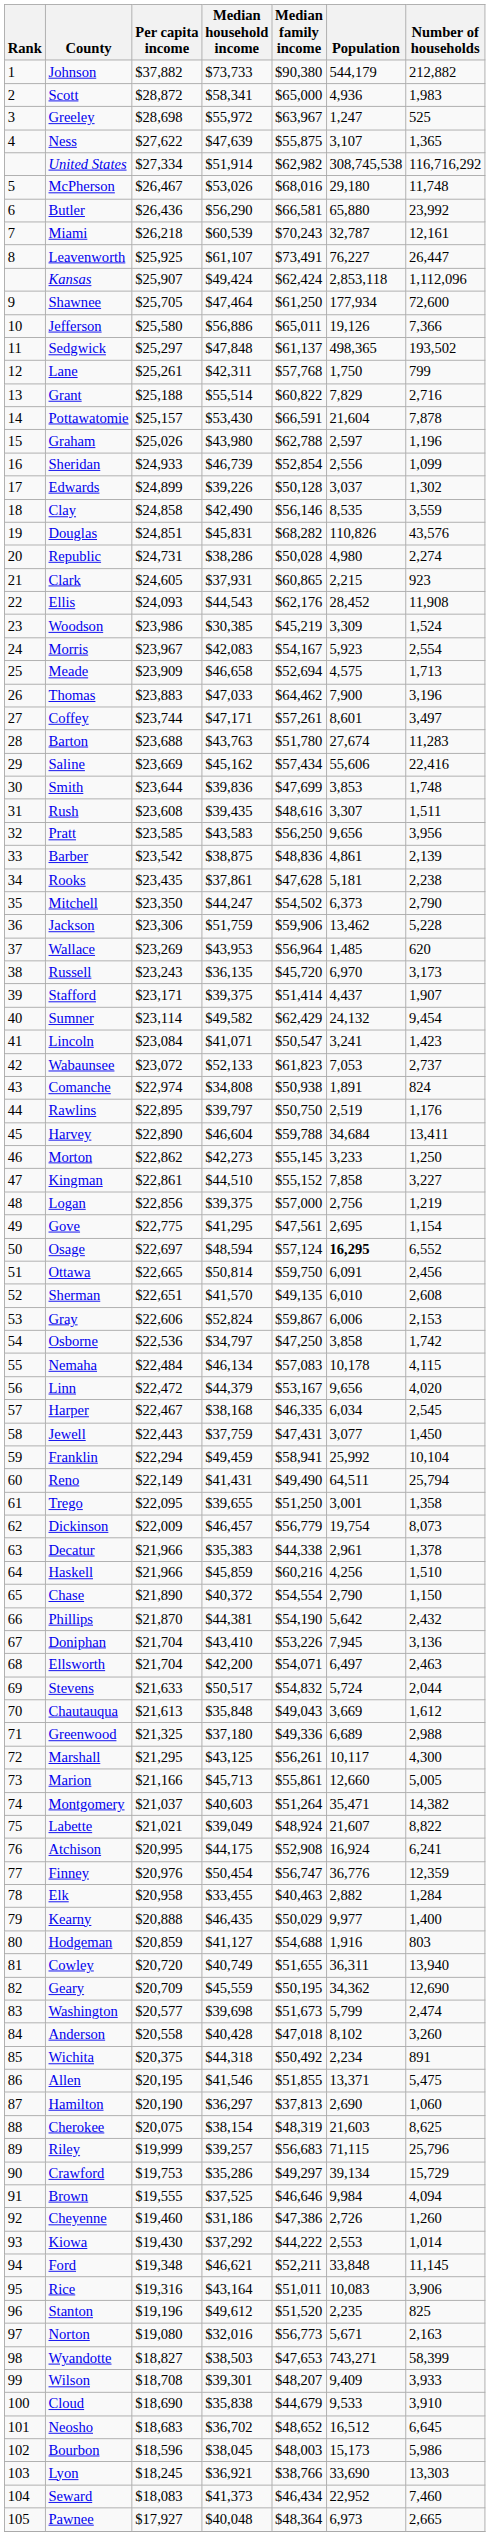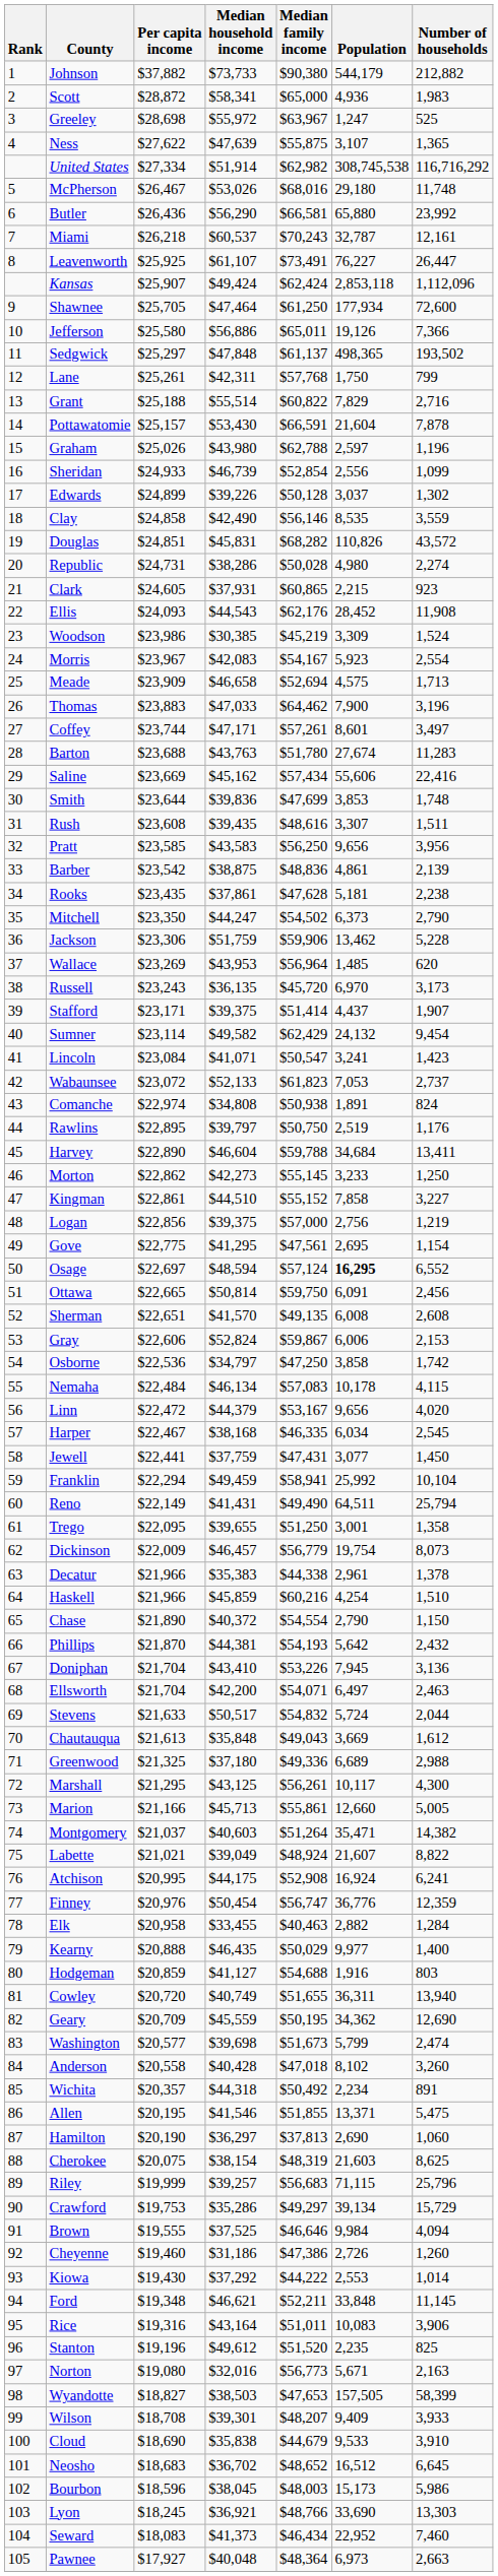 <table class="wikitable sortable">
 <tr valign=bottom>
 <th>Rank</th>
 <th>County</th>
 <th>Per capita<br>income</th>
 <th>Median<br>household<br>income</th>
 <th>Median<br>family<br>income</th>
 <th>Population</th>
 <th>Number of<br>households</th>
 </tr>
 <tr>
 <td>1</td>
 <td><a href='#'>Johnson</a></td>
 <td>$37,882</td>
 <td>$73,733</td>
 <td>$90,380</td>
 <td>544,179</td>
 <td>212,882</td>
 </tr>
 <tr>
 <td>2</td>
 <td><a href='#'>Scott</a></td>
 <td>$28,872</td>
 <td>$58,341</td>
 <td>$65,000</td>
 <td>4,936</td>
 <td>1,983</td>
 </tr>
 <tr>
 <td>3</td>
 <td><a href='#'>Greeley</a></td>
 <td>$28,698</td>
 <td>$55,972</td>
 <td>$63,967</td>
 <td>1,247</td>
 <td>525</td>
 </tr>
 <tr>
 <td>4</td>
 <td><a href='#'>Ness</a></td>
 <td>$27,622</td>
 <td>$47,639</td>
 <td>$55,875</td>
 <td>3,107</td>
 <td>1,365</td>
 </tr>
 <tr>
 <td></td>
 <td><em><a href='#'>United States</a></em></td>
 <td>$27,334</td>
 <td>$51,914</td>
 <td>$62,982</td>
 <td>308,745,538</td>
 <td>116,716,292</td>
 </tr>
 <tr>
 <td>5</td>
 <td><a href='#'>McPherson</a></td>
 <td>$26,467</td>
 <td>$53,026</td>
 <td>$68,016</td>
 <td>29,180</td>
 <td>11,748</td>
 </tr>
 <tr>
 <td>6</td>
 <td><a href='#'>Butler</a></td>
 <td>$26,436</td>
 <td>$56,290</td>
 <td>$66,581</td>
 <td>65,880</td>
 <td>23,992</td>
 </tr>
 <tr>
 <td>7</td>
 <td><a href='#'>Miami</a></td>
 <td>$26,218</td>
-<td>$60,539</td>
+<td>$60,537</td>
 <td>$70,243</td>
 <td>32,787</td>
 <td>12,161</td>
 </tr>
 <tr>
 <td>8</td>
 <td><a href='#'>Leavenworth</a></td>
 <td>$25,925</td>
 <td>$61,107</td>
 <td>$73,491</td>
 <td>76,227</td>
 <td>26,447</td>
 </tr>
 <tr>
 <td></td>
 <td><em><a href='#'>Kansas</a></em></td>
 <td>$25,907</td>
 <td>$49,424</td>
 <td>$62,424</td>
 <td>2,853,118</td>
 <td>1,112,096</td>
 </tr>
 <tr>
 <td>9</td>
 <td><a href='#'>Shawnee</a></td>
 <td>$25,705</td>
 <td>$47,464</td>
 <td>$61,250</td>
 <td>177,934</td>
 <td>72,600</td>
 </tr>
 <tr>
 <td>10</td>
 <td><a href='#'>Jefferson</a></td>
 <td>$25,580</td>
 <td>$56,886</td>
 <td>$65,011</td>
 <td>19,126</td>
 <td>7,366</td>
 </tr>
 <tr>
 <td>11</td>
 <td><a href='#'>Sedgwick</a></td>
 <td>$25,297</td>
 <td>$47,848</td>
 <td>$61,137</td>
 <td>498,365</td>
 <td>193,502</td>
 </tr>
 <tr>
 <td>12</td>
 <td><a href='#'>Lane</a></td>
 <td>$25,261</td>
 <td>$42,311</td>
 <td>$57,768</td>
 <td>1,750</td>
 <td>799</td>
 </tr>
 <tr>
 <td>13</td>
 <td><a href='#'>Grant</a></td>
 <td>$25,188</td>
 <td>$55,514</td>
 <td>$60,822</td>
 <td>7,829</td>
 <td>2,716</td>
 </tr>
 <tr>
 <td>14</td>
 <td><a href='#'>Pottawatomie</a></td>
 <td>$25,157</td>
 <td>$53,430</td>
 <td>$66,591</td>
 <td>21,604</td>
 <td>7,878</td>
 </tr>
 <tr>
 <td>15</td>
 <td><a href='#'>Graham</a></td>
 <td>$25,026</td>
 <td>$43,980</td>
 <td>$62,788</td>
 <td>2,597</td>
 <td>1,196</td>
 </tr>
 <tr>
 <td>16</td>
 <td><a href='#'>Sheridan</a></td>
 <td>$24,933</td>
 <td>$46,739</td>
 <td>$52,854</td>
 <td>2,556</td>
 <td>1,099</td>
 </tr>
 <tr>
 <td>17</td>
 <td><a href='#'>Edwards</a></td>
 <td>$24,899</td>
 <td>$39,226</td>
 <td>$50,128</td>
 <td>3,037</td>
 <td>1,302</td>
 </tr>
 <tr>
 <td>18</td>
 <td><a href='#'>Clay</a></td>
 <td>$24,858</td>
 <td>$42,490</td>
 <td>$56,146</td>
 <td>8,535</td>
 <td>3,559</td>
 </tr>
 <tr>
 <td>19</td>
 <td><a href='#'>Douglas</a></td>
 <td>$24,851</td>
 <td>$45,831</td>
 <td>$68,282</td>
 <td>110,826</td>
-<td>43,576</td>
+<td>43,572</td>
 </tr>
 <tr>
 <td>20</td>
 <td><a href='#'>Republic</a></td>
 <td>$24,731</td>
 <td>$38,286</td>
 <td>$50,028</td>
 <td>4,980</td>
 <td>2,274</td>
 </tr>
 <tr>
 <td>21</td>
 <td><a href='#'>Clark</a></td>
 <td>$24,605</td>
 <td>$37,931</td>
 <td>$60,865</td>
 <td>2,215</td>
 <td>923</td>
 </tr>
 <tr>
 <td>22</td>
 <td><a href='#'>Ellis</a></td>
 <td>$24,093</td>
 <td>$44,543</td>
 <td>$62,176</td>
 <td>28,452</td>
 <td>11,908</td>
 </tr>
 <tr>
 <td>23</td>
 <td><a href='#'>Woodson</a></td>
 <td>$23,986</td>
 <td>$30,385</td>
 <td>$45,219</td>
 <td>3,309</td>
 <td>1,524</td>
 </tr>
 <tr>
 <td>24</td>
 <td><a href='#'>Morris</a></td>
 <td>$23,967</td>
 <td>$42,083</td>
 <td>$54,167</td>
 <td>5,923</td>
 <td>2,554</td>
 </tr>
 <tr>
 <td>25</td>
 <td><a href='#'>Meade</a></td>
 <td>$23,909</td>
 <td>$46,658</td>
 <td>$52,694</td>
 <td>4,575</td>
 <td>1,713</td>
 </tr>
 <tr>
 <td>26</td>
 <td><a href='#'>Thomas</a></td>
 <td>$23,883</td>
 <td>$47,033</td>
 <td>$64,462</td>
 <td>7,900</td>
 <td>3,196</td>
 </tr>
 <tr>
 <td>27</td>
 <td><a href='#'>Coffey</a></td>
 <td>$23,744</td>
 <td>$47,171</td>
 <td>$57,261</td>
 <td>8,601</td>
 <td>3,497</td>
 </tr>
 <tr>
 <td>28</td>
 <td><a href='#'>Barton</a></td>
 <td>$23,688</td>
 <td>$43,763</td>
 <td>$51,780</td>
 <td>27,674</td>
 <td>11,283</td>
 </tr>
 <tr>
 <td>29</td>
 <td><a href='#'>Saline</a></td>
 <td>$23,669</td>
 <td>$45,162</td>
 <td>$57,434</td>
 <td>55,606</td>
 <td>22,416</td>
 </tr>
 <tr>
 <td>30</td>
 <td><a href='#'>Smith</a></td>
 <td>$23,644</td>
 <td>$39,836</td>
 <td>$47,699</td>
 <td>3,853</td>
 <td>1,748</td>
 </tr>
 <tr>
 <td>31</td>
 <td><a href='#'>Rush</a></td>
 <td>$23,608</td>
 <td>$39,435</td>
 <td>$48,616</td>
 <td>3,307</td>
 <td>1,511</td>
 </tr>
 <tr>
 <td>32</td>
 <td><a href='#'>Pratt</a></td>
 <td>$23,585</td>
 <td>$43,583</td>
 <td>$56,250</td>
 <td>9,656</td>
 <td>3,956</td>
 </tr>
 <tr>
 <td>33</td>
 <td><a href='#'>Barber</a></td>
 <td>$23,542</td>
 <td>$38,875</td>
 <td>$48,836</td>
 <td>4,861</td>
 <td>2,139</td>
 </tr>
 <tr>
 <td>34</td>
 <td><a href='#'>Rooks</a></td>
 <td>$23,435</td>
 <td>$37,861</td>
 <td>$47,628</td>
 <td>5,181</td>
 <td>2,238</td>
 </tr>
 <tr>
 <td>35</td>
 <td><a href='#'>Mitchell</a></td>
 <td>$23,350</td>
 <td>$44,247</td>
 <td>$54,502</td>
 <td>6,373</td>
 <td>2,790</td>
 </tr>
 <tr>
 <td>36</td>
 <td><a href='#'>Jackson</a></td>
 <td>$23,306</td>
 <td>$51,759</td>
 <td>$59,906</td>
 <td>13,462</td>
 <td>5,228</td>
 </tr>
 <tr>
 <td>37</td>
 <td><a href='#'>Wallace</a></td>
 <td>$23,269</td>
 <td>$43,953</td>
 <td>$56,964</td>
 <td>1,485</td>
 <td>620</td>
 </tr>
 <tr>
 <td>38</td>
 <td><a href='#'>Russell</a></td>
 <td>$23,243</td>
 <td>$36,135</td>
 <td>$45,720</td>
 <td>6,970</td>
 <td>3,173</td>
 </tr>
 <tr>
 <td>39</td>
 <td><a href='#'>Stafford</a></td>
 <td>$23,171</td>
 <td>$39,375</td>
 <td>$51,414</td>
 <td>4,437</td>
 <td>1,907</td>
 </tr>
 <tr>
 <td>40</td>
 <td><a href='#'>Sumner</a></td>
 <td>$23,114</td>
 <td>$49,582</td>
 <td>$62,429</td>
 <td>24,132</td>
 <td>9,454</td>
 </tr>
 <tr>
 <td>41</td>
 <td><a href='#'>Lincoln</a></td>
 <td>$23,084</td>
 <td>$41,071</td>
 <td>$50,547</td>
 <td>3,241</td>
 <td>1,423</td>
 </tr>
 <tr>
 <td>42</td>
 <td><a href='#'>Wabaunsee</a></td>
 <td>$23,072</td>
 <td>$52,133</td>
 <td>$61,823</td>
 <td>7,053</td>
 <td>2,737</td>
 </tr>
 <tr>
 <td>43</td>
 <td><a href='#'>Comanche</a></td>
 <td>$22,974</td>
 <td>$34,808</td>
 <td>$50,938</td>
 <td>1,891</td>
 <td>824</td>
 </tr>
 <tr>
 <td>44</td>
 <td><a href='#'>Rawlins</a></td>
 <td>$22,895</td>
 <td>$39,797</td>
 <td>$50,750</td>
 <td>2,519</td>
 <td>1,176</td>
 </tr>
 <tr>
 <td>45</td>
 <td><a href='#'>Harvey</a></td>
 <td>$22,890</td>
 <td>$46,604</td>
 <td>$59,788</td>
 <td>34,684</td>
 <td>13,411</td>
 </tr>
 <tr>
 <td>46</td>
 <td><a href='#'>Morton</a></td>
 <td>$22,862</td>
 <td>$42,273</td>
 <td>$55,145</td>
 <td>3,233</td>
 <td>1,250</td>
 </tr>
 <tr>
 <td>47</td>
 <td><a href='#'>Kingman</a></td>
 <td>$22,861</td>
 <td>$44,510</td>
 <td>$55,152</td>
 <td>7,858</td>
 <td>3,227</td>
 </tr>
 <tr>
 <td>48</td>
 <td><a href='#'>Logan</a></td>
 <td>$22,856</td>
 <td>$39,375</td>
 <td>$57,000</td>
 <td>2,756</td>
 <td>1,219</td>
 </tr>
 <tr>
 <td>49</td>
 <td><a href='#'>Gove</a></td>
 <td>$22,775</td>
 <td>$41,295</td>
 <td>$47,561</td>
 <td>2,695</td>
 <td>1,154</td>
 </tr>
 <tr>
 <td>50</td>
 <td><a href='#'>Osage</a></td>
 <td>$22,697</td>
 <td>$48,594</td>
 <td>$57,124</td>
 <td><strong>16,295</strong></td>
 <td>6,552</td>
 </tr>
 <tr>
 <td>51</td>
 <td><a href='#'>Ottawa</a></td>
 <td>$22,665</td>
 <td>$50,814</td>
 <td>$59,750</td>
 <td>6,091</td>
 <td>2,456</td>
 </tr>
 <tr>
 <td>52</td>
 <td><a href='#'>Sherman</a></td>
 <td>$22,651</td>
 <td>$41,570</td>
 <td>$49,135</td>
-<td>6,010</td>
+<td>6,008</td>
 <td>2,608</td>
 </tr>
 <tr>
 <td>53</td>
 <td><a href='#'>Gray</a></td>
 <td>$22,606</td>
 <td>$52,824</td>
 <td>$59,867</td>
 <td>6,006</td>
 <td>2,153</td>
 </tr>
 <tr>
 <td>54</td>
 <td><a href='#'>Osborne</a></td>
 <td>$22,536</td>
 <td>$34,797</td>
 <td>$47,250</td>
 <td>3,858</td>
 <td>1,742</td>
 </tr>
 <tr>
 <td>55</td>
 <td><a href='#'>Nemaha</a></td>
 <td>$22,484</td>
 <td>$46,134</td>
 <td>$57,083</td>
 <td>10,178</td>
 <td>4,115</td>
 </tr>
 <tr>
 <td>56</td>
 <td><a href='#'>Linn</a></td>
 <td>$22,472</td>
 <td>$44,379</td>
 <td>$53,167</td>
 <td>9,656</td>
 <td>4,020</td>
 </tr>
 <tr>
 <td>57</td>
 <td><a href='#'>Harper</a></td>
 <td>$22,467</td>
 <td>$38,168</td>
 <td>$46,335</td>
 <td>6,034</td>
 <td>2,545</td>
 </tr>
 <tr>
 <td>58</td>
 <td><a href='#'>Jewell</a></td>
-<td>$22,443</td>
+<td>$22,441</td>
 <td>$37,759</td>
 <td>$47,431</td>
 <td>3,077</td>
 <td>1,450</td>
 </tr>
 <tr>
 <td>59</td>
 <td><a href='#'>Franklin</a></td>
 <td>$22,294</td>
 <td>$49,459</td>
 <td>$58,941</td>
 <td>25,992</td>
 <td>10,104</td>
 </tr>
 <tr>
 <td>60</td>
 <td><a href='#'>Reno</a></td>
 <td>$22,149</td>
 <td>$41,431</td>
 <td>$49,490</td>
 <td>64,511</td>
 <td>25,794</td>
 </tr>
 <tr>
 <td>61</td>
 <td><a href='#'>Trego</a></td>
 <td>$22,095</td>
 <td>$39,655</td>
 <td>$51,250</td>
 <td>3,001</td>
 <td>1,358</td>
 </tr>
 <tr>
 <td>62</td>
 <td><a href='#'>Dickinson</a></td>
 <td>$22,009</td>
 <td>$46,457</td>
 <td>$56,779</td>
 <td>19,754</td>
 <td>8,073</td>
 </tr>
 <tr>
 <td>63</td>
 <td><a href='#'>Decatur</a></td>
 <td>$21,966</td>
 <td>$35,383</td>
 <td>$44,338</td>
 <td>2,961</td>
 <td>1,378</td>
 </tr>
 <tr>
 <td>64</td>
 <td><a href='#'>Haskell</a></td>
 <td>$21,966</td>
 <td>$45,859</td>
 <td>$60,216</td>
-<td>4,256</td>
+<td>4,254</td>
 <td>1,510</td>
 </tr>
 <tr>
 <td>65</td>
 <td><a href='#'>Chase</a></td>
 <td>$21,890</td>
 <td>$40,372</td>
 <td>$54,554</td>
 <td>2,790</td>
 <td>1,150</td>
 </tr>
 <tr>
 <td>66</td>
 <td><a href='#'>Phillips</a></td>
 <td>$21,870</td>
 <td>$44,381</td>
-<td>$54,190</td>
+<td>$54,193</td>
 <td>5,642</td>
 <td>2,432</td>
 </tr>
 <tr>
 <td>67</td>
 <td><a href='#'>Doniphan</a></td>
 <td>$21,704</td>
 <td>$43,410</td>
 <td>$53,226</td>
 <td>7,945</td>
 <td>3,136</td>
 </tr>
 <tr>
 <td>68</td>
 <td><a href='#'>Ellsworth</a></td>
 <td>$21,704</td>
 <td>$42,200</td>
 <td>$54,071</td>
 <td>6,497</td>
 <td>2,463</td>
 </tr>
 <tr>
 <td>69</td>
 <td><a href='#'>Stevens</a></td>
 <td>$21,633</td>
 <td>$50,517</td>
 <td>$54,832</td>
 <td>5,724</td>
 <td>2,044</td>
 </tr>
 <tr>
 <td>70</td>
 <td><a href='#'>Chautauqua</a></td>
 <td>$21,613</td>
 <td>$35,848</td>
 <td>$49,043</td>
 <td>3,669</td>
 <td>1,612</td>
 </tr>
 <tr>
 <td>71</td>
 <td><a href='#'>Greenwood</a></td>
 <td>$21,325</td>
 <td>$37,180</td>
 <td>$49,336</td>
 <td>6,689</td>
 <td>2,988</td>
 </tr>
 <tr>
 <td>72</td>
 <td><a href='#'>Marshall</a></td>
 <td>$21,295</td>
 <td>$43,125</td>
 <td>$56,261</td>
 <td>10,117</td>
 <td>4,300</td>
 </tr>
 <tr>
 <td>73</td>
 <td><a href='#'>Marion</a></td>
 <td>$21,166</td>
 <td>$45,713</td>
 <td>$55,861</td>
 <td>12,660</td>
 <td>5,005</td>
 </tr>
 <tr>
 <td>74</td>
 <td><a href='#'>Montgomery</a></td>
 <td>$21,037</td>
 <td>$40,603</td>
 <td>$51,264</td>
 <td>35,471</td>
 <td>14,382</td>
 </tr>
 <tr>
 <td>75</td>
 <td><a href='#'>Labette</a></td>
 <td>$21,021</td>
 <td>$39,049</td>
 <td>$48,924</td>
 <td>21,607</td>
 <td>8,822</td>
 </tr>
 <tr>
 <td>76</td>
 <td><a href='#'>Atchison</a></td>
 <td>$20,995</td>
 <td>$44,175</td>
 <td>$52,908</td>
 <td>16,924</td>
 <td>6,241</td>
 </tr>
 <tr>
 <td>77</td>
 <td><a href='#'>Finney</a></td>
 <td>$20,976</td>
 <td>$50,454</td>
 <td>$56,747</td>
 <td>36,776</td>
 <td>12,359</td>
 </tr>
 <tr>
 <td>78</td>
 <td><a href='#'>Elk</a></td>
 <td>$20,958</td>
 <td>$33,455</td>
 <td>$40,463</td>
 <td>2,882</td>
 <td>1,284</td>
 </tr>
 <tr>
 <td>79</td>
 <td><a href='#'>Kearny</a></td>
 <td>$20,888</td>
 <td>$46,435</td>
 <td>$50,029</td>
 <td>9,977</td>
 <td>1,400</td>
 </tr>
 <tr>
 <td>80</td>
 <td><a href='#'>Hodgeman</a></td>
 <td>$20,859</td>
 <td>$41,127</td>
 <td>$54,688</td>
 <td>1,916</td>
 <td>803</td>
 </tr>
 <tr>
 <td>81</td>
 <td><a href='#'>Cowley</a></td>
 <td>$20,720</td>
 <td>$40,749</td>
 <td>$51,655</td>
 <td>36,311</td>
 <td>13,940</td>
 </tr>
 <tr>
 <td>82</td>
 <td><a href='#'>Geary</a></td>
 <td>$20,709</td>
 <td>$45,559</td>
 <td>$50,195</td>
 <td>34,362</td>
 <td>12,690</td>
 </tr>
 <tr>
 <td>83</td>
 <td><a href='#'>Washington</a></td>
 <td>$20,577</td>
 <td>$39,698</td>
 <td>$51,673</td>
 <td>5,799</td>
 <td>2,474</td>
 </tr>
 <tr>
 <td>84</td>
 <td><a href='#'>Anderson</a></td>
 <td>$20,558</td>
 <td>$40,428</td>
 <td>$47,018</td>
 <td>8,102</td>
 <td>3,260</td>
 </tr>
 <tr>
 <td>85</td>
 <td><a href='#'>Wichita</a></td>
-<td>$20,375</td>
+<td>$20,357</td>
 <td>$44,318</td>
 <td>$50,492</td>
 <td>2,234</td>
 <td>891</td>
 </tr>
 <tr>
 <td>86</td>
 <td><a href='#'>Allen</a></td>
 <td>$20,195</td>
 <td>$41,546</td>
 <td>$51,855</td>
 <td>13,371</td>
 <td>5,475</td>
 </tr>
 <tr>
 <td>87</td>
 <td><a href='#'>Hamilton</a></td>
 <td>$20,190</td>
 <td>$36,297</td>
 <td>$37,813</td>
 <td>2,690</td>
 <td>1,060</td>
 </tr>
 <tr>
 <td>88</td>
 <td><a href='#'>Cherokee</a></td>
 <td>$20,075</td>
 <td>$38,154</td>
 <td>$48,319</td>
 <td>21,603</td>
 <td>8,625</td>
 </tr>
 <tr>
 <td>89</td>
 <td><a href='#'>Riley</a></td>
 <td>$19,999</td>
 <td>$39,257</td>
 <td>$56,683</td>
 <td>71,115</td>
 <td>25,796</td>
 </tr>
 <tr>
 <td>90</td>
 <td><a href='#'>Crawford</a></td>
 <td>$19,753</td>
 <td>$35,286</td>
 <td>$49,297</td>
 <td>39,134</td>
 <td>15,729</td>
 </tr>
 <tr>
 <td>91</td>
 <td><a href='#'>Brown</a></td>
 <td>$19,555</td>
 <td>$37,525</td>
 <td>$46,646</td>
 <td>9,984</td>
 <td>4,094</td>
 </tr>
 <tr>
 <td>92</td>
 <td><a href='#'>Cheyenne</a></td>
 <td>$19,460</td>
 <td>$31,186</td>
 <td>$47,386</td>
 <td>2,726</td>
 <td>1,260</td>
 </tr>
 <tr>
 <td>93</td>
 <td><a href='#'>Kiowa</a></td>
 <td>$19,430</td>
 <td>$37,292</td>
 <td>$44,222</td>
 <td>2,553</td>
 <td>1,014</td>
 </tr>
 <tr>
 <td>94</td>
 <td><a href='#'>Ford</a></td>
 <td>$19,348</td>
 <td>$46,621</td>
 <td>$52,211</td>
 <td>33,848</td>
 <td>11,145</td>
 </tr>
 <tr>
 <td>95</td>
 <td><a href='#'>Rice</a></td>
 <td>$19,316</td>
 <td>$43,164</td>
 <td>$51,011</td>
 <td>10,083</td>
 <td>3,906</td>
 </tr>
 <tr>
 <td>96</td>
 <td><a href='#'>Stanton</a></td>
 <td>$19,196</td>
 <td>$49,612</td>
 <td>$51,520</td>
 <td>2,235</td>
 <td>825</td>
 </tr>
 <tr>
 <td>97</td>
 <td><a href='#'>Norton</a></td>
 <td>$19,080</td>
 <td>$32,016</td>
 <td>$56,773</td>
 <td>5,671</td>
 <td>2,163</td>
 </tr>
 <tr>
 <td>98</td>
 <td><a href='#'>Wyandotte</a></td>
 <td>$18,827</td>
 <td>$38,503</td>
 <td>$47,653</td>
-<td>743,271</td>
+<td>157,505</td>
 <td>58,399</td>
 </tr>
 <tr>
 <td>99</td>
 <td><a href='#'>Wilson</a></td>
 <td>$18,708</td>
 <td>$39,301</td>
 <td>$48,207</td>
 <td>9,409</td>
 <td>3,933</td>
 </tr>
 <tr>
 <td>100</td>
 <td><a href='#'>Cloud</a></td>
 <td>$18,690</td>
 <td>$35,838</td>
 <td>$44,679</td>
 <td>9,533</td>
 <td>3,910</td>
 </tr>
 <tr>
 <td>101</td>
 <td><a href='#'>Neosho</a></td>
 <td>$18,683</td>
 <td>$36,702</td>
 <td>$48,652</td>
 <td>16,512</td>
 <td>6,645</td>
 </tr>
 <tr>
 <td>102</td>
 <td><a href='#'>Bourbon</a></td>
 <td>$18,596</td>
 <td>$38,045</td>
 <td>$48,003</td>
 <td>15,173</td>
 <td>5,986</td>
 </tr>
 <tr>
 <td>103</td>
 <td><a href='#'>Lyon</a></td>
 <td>$18,245</td>
 <td>$36,921</td>
-<td>$38,766</td>
+<td>$48,766</td>
 <td>33,690</td>
 <td>13,303</td>
 </tr>
 <tr>
 <td>104</td>
 <td><a href='#'>Seward</a></td>
 <td>$18,083</td>
 <td>$41,373</td>
 <td>$46,434</td>
 <td>22,952</td>
 <td>7,460</td>
 </tr>
 <tr>
 <td>105</td>
 <td><a href='#'>Pawnee</a></td>
 <td>$17,927</td>
 <td>$40,048</td>
 <td>$48,364</td>
 <td>6,973</td>
-<td>2,665</td>
+<td>2,663</td>
 </tr>
 <tr>
 </tr>
 </table>
